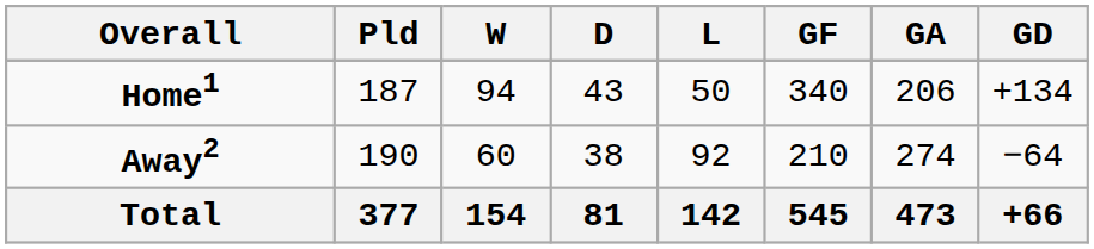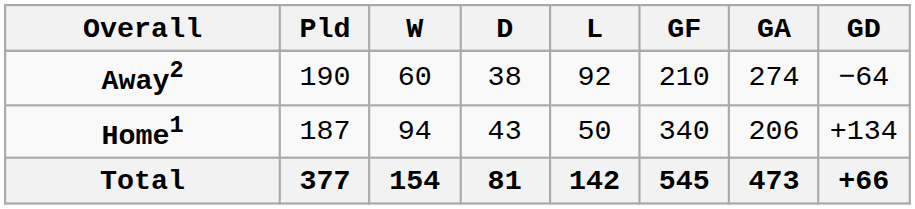 <table class="wikitable" style="text-align: center;">
 <tr>
 <th width="120">Overall</th>
 <th width="35">Pld</th>
 <th width="35">W</th>
 <th width="35">D</th>
 <th width="35">L</th>
 <th width="35">GF</th>
 <th width="35">GA</th>
 <th width="35">GD</th>
 </tr>
 <tr>
 </tr>
 <tr>
+<td><strong>Away<sup>2</sup></strong></td>
+<td>190</td>
+<td>60</td>
+<td>38</td>
+<td>92</td>
+<td>210</td>
+<td>274</td>
+<td>−64</td>
+</tr>
+<tr>
 <td><strong>Home<sup>1</sup></strong></td>
 <td>187</td>
 <td>94</td>
 <td>43</td>
 <td>50</td>
 <td>340</td>
 <td>206</td>
 <td>+134</td>
-</tr>
-<tr>
-<td><strong>Away<sup>2</sup></strong></td>
-<td>190</td>
-<td>60</td>
-<td>38</td>
-<td>92</td>
-<td>210</td>
-<td>274</td>
-<td>−64</td>
 </tr>
 <tr>
 <th><strong>Total</strong></th>
 <th><strong>377</strong></th>
 <th><strong>154</strong></th>
 <th><strong>81</strong></th>
 <th><strong>142</strong></th>
 <th><strong>545</strong></th>
 <th><strong>473</strong></th>
 <th><strong>+66</strong></th>
 </tr>
 </table>
